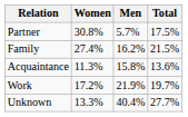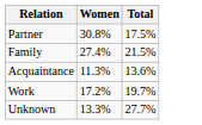 <table class="wikitable sortable">
 <tr>
 <th>Relation</th>
 <th>Women</th>
-<th>Men</th>
 <th>Total</th>
 </tr>
 <tr>
 <td>Partner</td>
 <td>30.8%</td>
-<td>5.7%</td>
 <td>17.5%</td>
 </tr>
 <tr>
 <td>Family</td>
 <td>27.4%</td>
-<td>16.2%</td>
 <td>21.5%</td>
 </tr>
 <tr>
 <td>Acquaintance</td>
 <td>11.3%</td>
-<td>15.8%</td>
 <td>13.6%</td>
 </tr>
 <tr>
 <td>Work</td>
 <td>17.2%</td>
-<td>21.9%</td>
 <td>19.7%</td>
 </tr>
 <tr>
 <td>Unknown</td>
 <td>13.3%</td>
-<td>40.4%</td>
 <td>27.7%</td>
 </tr>
 </table>
